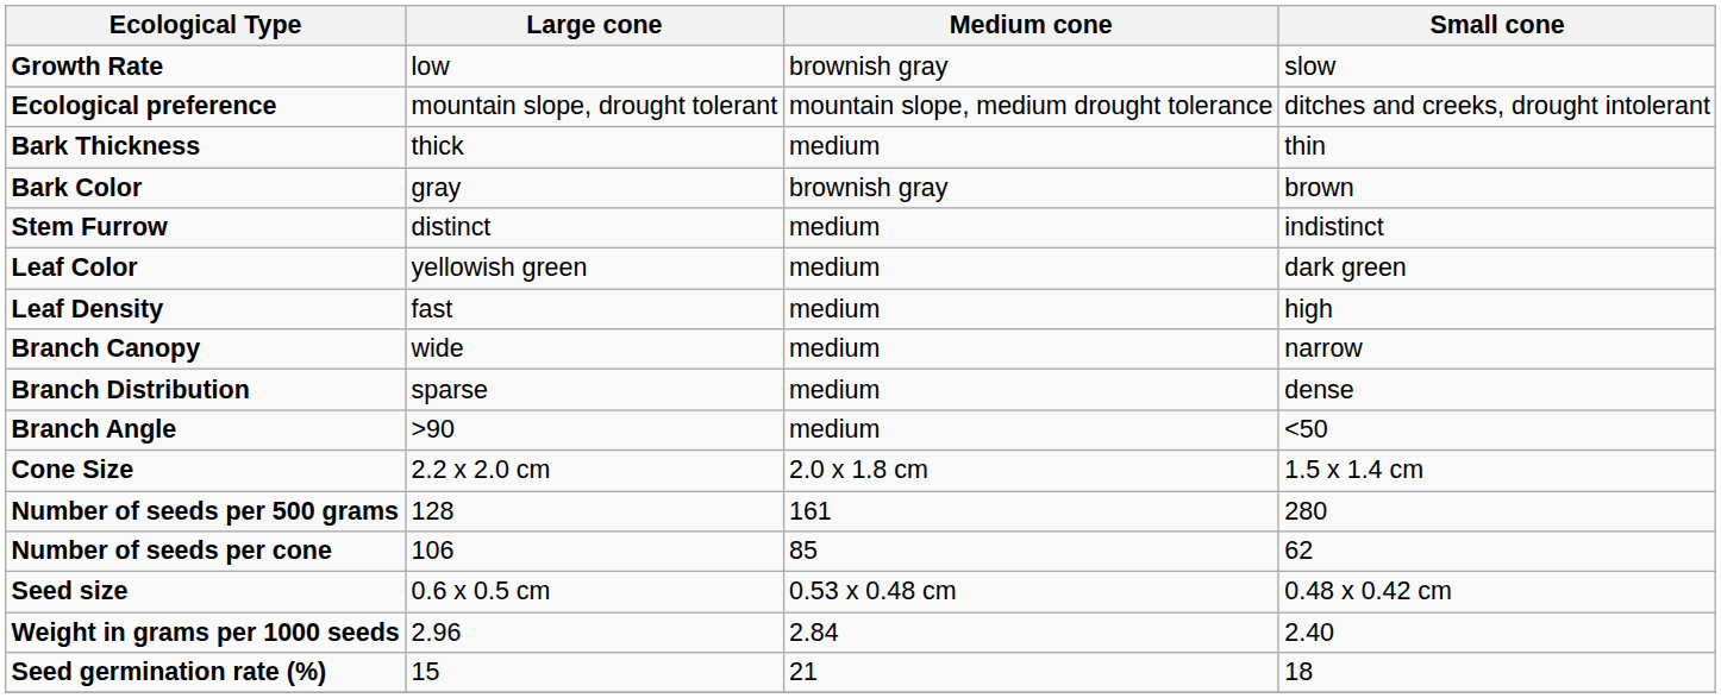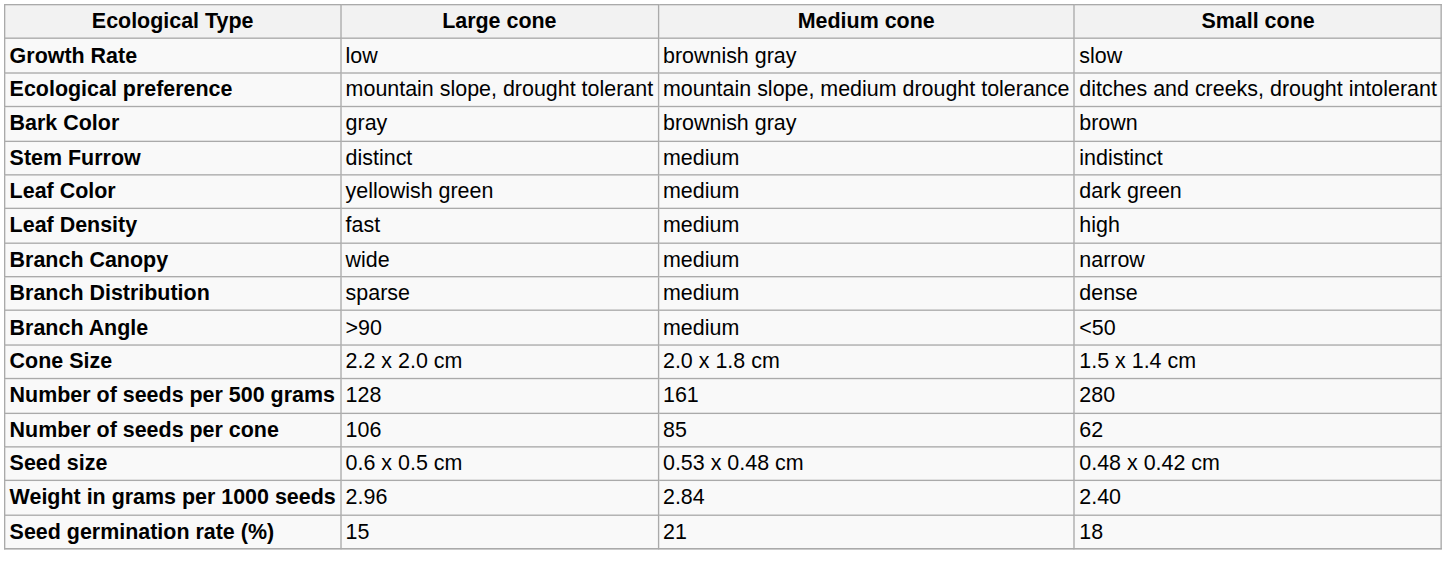 <table class="wikitable">
 <tr>
 <th>Ecological Type</th>
 <th>Large cone</th>
 <th>Medium cone</th>
 <th>Small cone</th>
 </tr>
 <tr>
 <td><strong>Growth Rate</strong></td>
 <td>low</td>
 <td>brownish gray</td>
 <td>slow</td>
 </tr>
 <tr>
 <td><strong>Ecological preference</strong></td>
 <td>mountain slope, drought tolerant</td>
 <td>mountain slope, medium drought tolerance</td>
 <td>ditches and creeks, drought intolerant</td>
-</tr>
-<tr>
-<td><strong>Bark Thickness</strong></td>
-<td>thick</td>
-<td>medium</td>
-<td>thin</td>
 </tr>
 <tr>
 <td><strong>Bark Color</strong></td>
 <td>gray</td>
 <td>brownish gray</td>
 <td>brown</td>
 </tr>
 <tr>
 <td><strong>Stem Furrow</strong></td>
 <td>distinct</td>
 <td>medium</td>
 <td>indistinct</td>
 </tr>
 <tr>
 <td><strong>Leaf Color</strong></td>
 <td>yellowish green</td>
 <td>medium</td>
 <td>dark green</td>
 </tr>
 <tr>
 <td><strong>Leaf Density</strong></td>
 <td>fast</td>
 <td>medium</td>
 <td>high</td>
 </tr>
 <tr>
 <td><strong>Branch Canopy</strong></td>
 <td>wide</td>
 <td>medium</td>
 <td>narrow</td>
 </tr>
 <tr>
 <td><strong>Branch Distribution</strong></td>
 <td>sparse</td>
 <td>medium</td>
 <td>dense</td>
 </tr>
 <tr>
 <td><strong>Branch Angle</strong></td>
 <td>>90</td>
 <td>medium</td>
 <td><50</td>
 </tr>
 <tr>
 <td><strong>Cone Size</strong></td>
 <td>2.2 x 2.0 cm</td>
 <td>2.0 x 1.8 cm</td>
 <td>1.5 x 1.4 cm</td>
 </tr>
 <tr>
 <td><strong>Number of seeds per 500 grams</strong></td>
 <td>128</td>
 <td>161</td>
 <td>280</td>
 </tr>
 <tr>
 <td><strong>Number of seeds per cone</strong></td>
 <td>106</td>
 <td>85</td>
 <td>62</td>
 </tr>
 <tr>
 <td><strong>Seed size</strong></td>
 <td>0.6 x 0.5 cm</td>
 <td>0.53 x 0.48 cm</td>
 <td>0.48 x 0.42 cm</td>
 </tr>
 <tr>
 <td><strong>Weight in grams per 1000 seeds</strong></td>
 <td>2.96</td>
 <td>2.84</td>
 <td>2.40</td>
 </tr>
 <tr>
 <td><strong>Seed germination rate (%)</strong></td>
 <td>15</td>
 <td>21</td>
 <td>18</td>
 </tr>
 <tr>
 </tr>
 </table>
